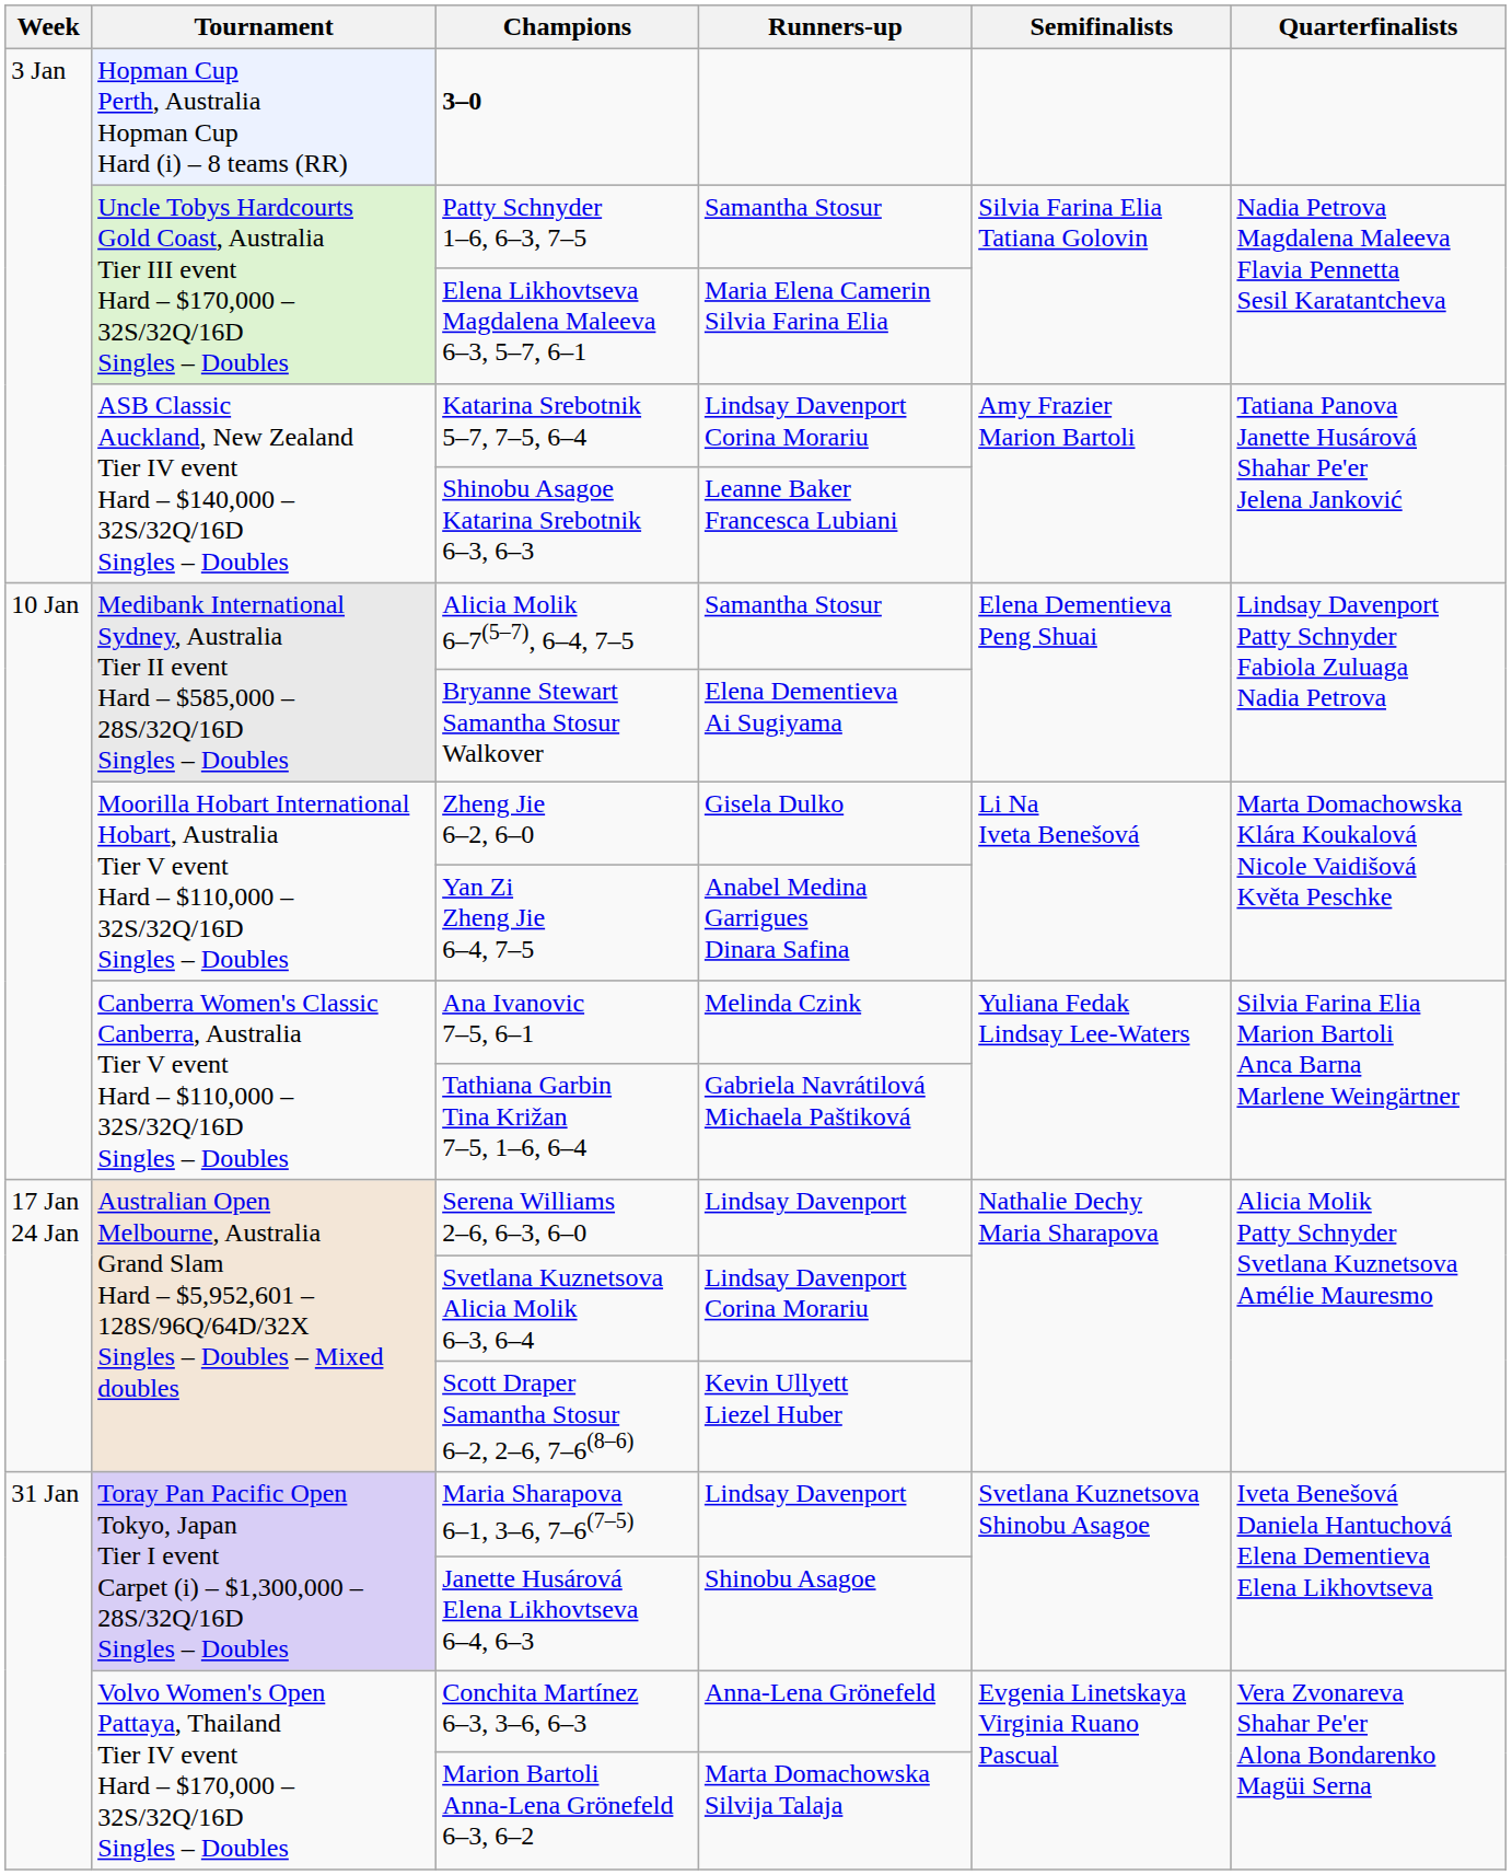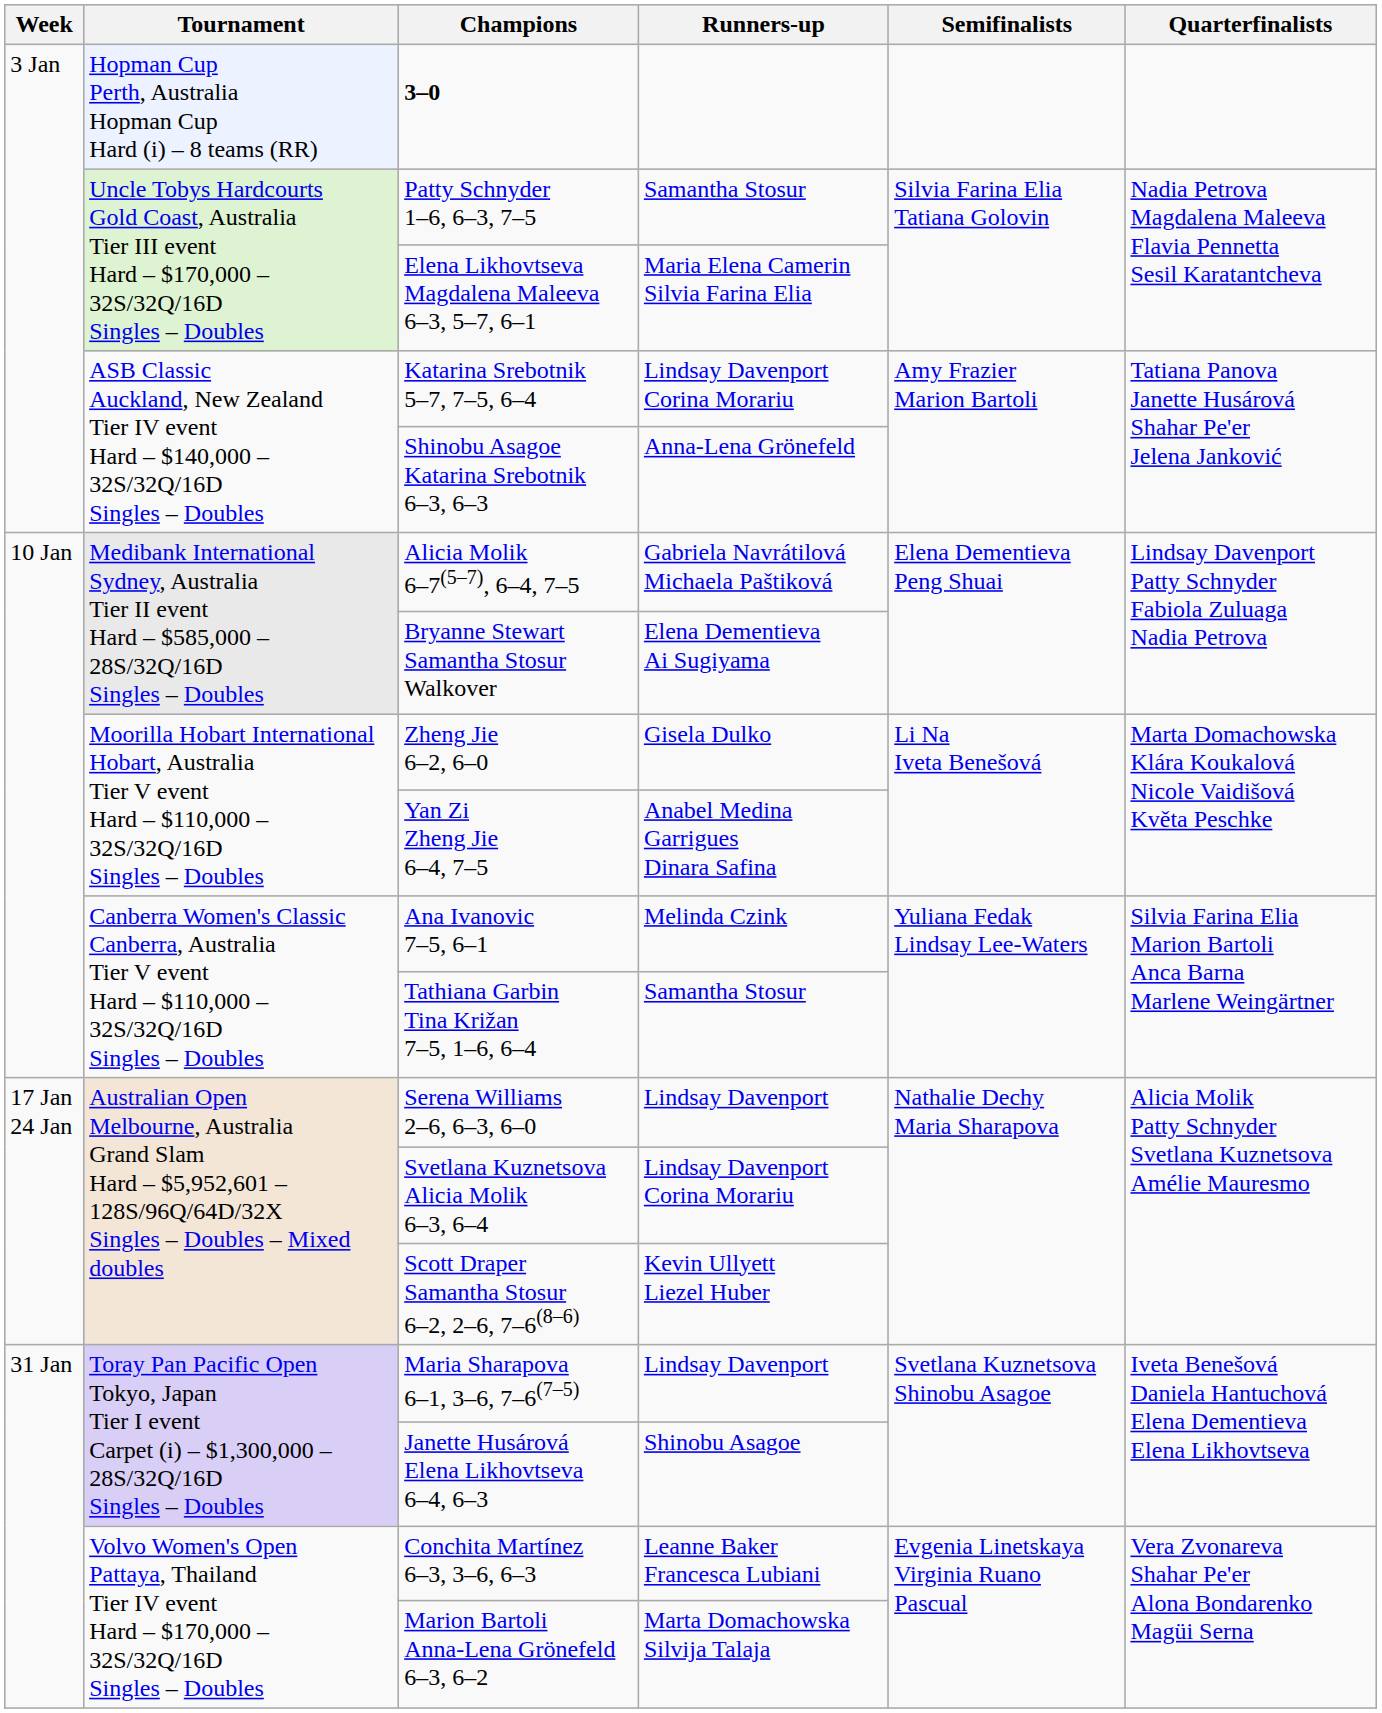 <table class=wikitable style=font-size:95%>
 <tr>
 <th style="width:48px;">Week</th>
 <th style="width:248px;">Tournament</th>
 <th style="width:200px;">Champions</th>
 <th style="width:200px;">Runners-up</th>
 <th style="width:190px;">Semifinalists</th>
 <th style="width:190px;">Quarterfinalists</th>
 </tr>
 <tr valign=top>
 <td rowspan=5>3 Jan</td>
 <td style="background:#ECF2FF;"><a href='#'>Hopman Cup</a><br> <a href='#'>Perth</a>, Australia<br>Hopman Cup<br> Hard (i) – 8 teams (RR)</td>
 <td><strong><br>3–0</strong></td>
 <td></td>
 <td><br><br></td>
 <td><br><br></td>
 </tr>
 <tr valign="top">
 <td rowspan=2 bgcolor="#DDF3D1"><a href='#'>Uncle Tobys Hardcourts</a><br> <a href='#'>Gold Coast</a>, Australia <br>Tier III event <br> Hard – $170,000 – 32S/32Q/16D<br><a href='#'>Singles</a> – <a href='#'>Doubles</a></td>
 <td> <a href='#'>Patty Schnyder</a> <br> 1–6, 6–3, 7–5</td>
 <td> <a href='#'>Samantha Stosur</a></td>
 <td rowspan=2> <a href='#'>Silvia Farina Elia</a><br> <a href='#'>Tatiana Golovin</a></td>
 <td rowspan=2> <a href='#'>Nadia Petrova</a>  <br>  <a href='#'>Magdalena Maleeva</a> <br> <a href='#'>Flavia Pennetta</a><br> <a href='#'>Sesil Karatantcheva</a></td>
 </tr>
 <tr valign="top">
 <td> <a href='#'>Elena Likhovtseva</a> <br>  <a href='#'>Magdalena Maleeva</a><br>6–3, 5–7, 6–1</td>
 <td> <a href='#'>Maria Elena Camerin</a> <br>  <a href='#'>Silvia Farina Elia</a></td>
 </tr>
 <tr valign="top">
 <td rowspan=2><a href='#'>ASB Classic</a><br> <a href='#'>Auckland</a>, New Zealand <br>Tier IV event<br>Hard – $140,000 – 32S/32Q/16D<br><a href='#'>Singles</a> – <a href='#'>Doubles</a></td>
 <td> <a href='#'>Katarina Srebotnik</a> <br> 5–7, 7–5, 6–4</td>
 <td> <a href='#'>Lindsay Davenport</a> <br>  <a href='#'>Corina Morariu</a></td>
 <td rowspan=2> <a href='#'>Amy Frazier</a><br> <a href='#'>Marion Bartoli</a></td>
 <td rowspan=2> <a href='#'>Tatiana Panova</a>  <br>  <a href='#'>Janette Husárová</a> <br> <a href='#'>Shahar Pe'er</a><br> <a href='#'>Jelena Janković</a></td>
 </tr>
 <tr valign="top">
 <td> <a href='#'>Shinobu Asagoe</a> <br>  <a href='#'>Katarina Srebotnik</a><br>6–3, 6–3</td>
-<td> <a href='#'>Leanne Baker</a> <br>  <a href='#'>Francesca Lubiani</a></td>
+<td> <a href='#'>Anna-Lena Grönefeld</a></td>
 </tr>
 <tr valign="top">
 <td rowspan=6>10 Jan</td>
 <td rowspan=2 bgcolor="#E9E9E9"><a href='#'>Medibank International</a><br> <a href='#'>Sydney</a>, Australia <br>Tier II event <br> Hard – $585,000 – 28S/32Q/16D<br><a href='#'>Singles</a> – <a href='#'>Doubles</a></td>
 <td> <a href='#'>Alicia Molik</a> <br> 6–7<sup>(5–7)</sup>, 6–4, 7–5</td>
-<td> <a href='#'>Samantha Stosur</a></td>
+<td> <a href='#'>Gabriela Navrátilová</a> <br>  <a href='#'>Michaela Paštiková</a></td>
 <td rowspan=2> <a href='#'>Elena Dementieva</a><br> <a href='#'>Peng Shuai</a></td>
 <td rowspan=2> <a href='#'>Lindsay Davenport</a>  <br>  <a href='#'>Patty Schnyder</a> <br> <a href='#'>Fabiola Zuluaga</a><br> <a href='#'>Nadia Petrova</a></td>
 </tr>
 <tr valign="top">
 <td> <a href='#'>Bryanne Stewart</a> <br>  <a href='#'>Samantha Stosur</a><br>Walkover</td>
 <td> <a href='#'>Elena Dementieva</a> <br>  <a href='#'>Ai Sugiyama</a></td>
 </tr>
 <tr valign="top">
 <td rowspan=2><a href='#'>Moorilla Hobart International</a><br> <a href='#'>Hobart</a>, Australia <br>Tier V event <br> Hard – $110,000 – 32S/32Q/16D<br><a href='#'>Singles</a> – <a href='#'>Doubles</a></td>
 <td> <a href='#'>Zheng Jie</a> <br> 6–2, 6–0</td>
 <td> <a href='#'>Gisela Dulko</a></td>
 <td rowspan=2> <a href='#'>Li Na</a><br> <a href='#'>Iveta Benešová</a></td>
 <td rowspan=2> <a href='#'>Marta Domachowska</a>  <br>  <a href='#'>Klára Koukalová</a> <br> <a href='#'>Nicole Vaidišová</a><br> <a href='#'>Květa Peschke</a></td>
 </tr>
 <tr valign="top">
 <td> <a href='#'>Yan Zi</a> <br>  <a href='#'>Zheng Jie</a><br>6–4, 7–5</td>
 <td> <a href='#'>Anabel Medina Garrigues</a> <br>  <a href='#'>Dinara Safina</a></td>
 </tr>
 <tr valign="top">
 <td rowspan=2><a href='#'>Canberra Women's Classic</a><br> <a href='#'>Canberra</a>, Australia <br>Tier V event <br> Hard – $110,000 – 32S/32Q/16D<br><a href='#'>Singles</a> – <a href='#'>Doubles</a></td>
 <td> <a href='#'>Ana Ivanovic</a> <br> 7–5, 6–1</td>
 <td> <a href='#'>Melinda Czink</a></td>
 <td rowspan=2> <a href='#'>Yuliana Fedak</a><br> <a href='#'>Lindsay Lee-Waters</a></td>
 <td rowspan=2> <a href='#'>Silvia Farina Elia</a>  <br>  <a href='#'>Marion Bartoli</a> <br> <a href='#'>Anca Barna</a><br> <a href='#'>Marlene Weingärtner</a></td>
 </tr>
 <tr valign="top">
 <td> <a href='#'>Tathiana Garbin</a> <br>  <a href='#'>Tina Križan</a><br>7–5, 1–6, 6–4</td>
-<td> <a href='#'>Gabriela Navrátilová</a> <br>  <a href='#'>Michaela Paštiková</a></td>
+<td> <a href='#'>Samantha Stosur</a></td>
 </tr>
 <tr valign="top">
 <td rowspan=3>17 Jan<br>24 Jan</td>
 <td rowspan=3 bgcolor="#F3E6D7"><a href='#'>Australian Open</a><br> <a href='#'>Melbourne</a>, Australia <br>Grand Slam<br>Hard – $5,952,601 – 128S/96Q/64D/32X<br><a href='#'>Singles</a> – <a href='#'>Doubles</a> – <a href='#'>Mixed doubles</a></td>
 <td> <a href='#'>Serena Williams</a> <br> 2–6, 6–3, 6–0</td>
 <td> <a href='#'>Lindsay Davenport</a></td>
 <td rowspan=3> <a href='#'>Nathalie Dechy</a><br> <a href='#'>Maria Sharapova</a></td>
 <td rowspan=3> <a href='#'>Alicia Molik</a>  <br>  <a href='#'>Patty Schnyder</a> <br> <a href='#'>Svetlana Kuznetsova</a><br> <a href='#'>Amélie Mauresmo</a></td>
 </tr>
 <tr valign="top">
 <td> <a href='#'>Svetlana Kuznetsova</a> <br>  <a href='#'>Alicia Molik</a><br>6–3, 6–4</td>
 <td> <a href='#'>Lindsay Davenport</a> <br>  <a href='#'>Corina Morariu</a></td>
 </tr>
 <tr valign="top">
 <td> <a href='#'>Scott Draper</a> <br>  <a href='#'>Samantha Stosur</a><br>6–2, 2–6, 7–6<sup>(8–6)</sup></td>
 <td> <a href='#'>Kevin Ullyett</a> <br>  <a href='#'>Liezel Huber</a></td>
 </tr>
 <tr valign="top">
 <td rowspan=4>31 Jan</td>
 <td rowspan=2 bgcolor="#d8cef6"><a href='#'>Toray Pan Pacific Open</a><br> Tokyo, Japan <br>Tier I event <br> Carpet (i) – $1,300,000 – 28S/32Q/16D<br><a href='#'>Singles</a> – <a href='#'>Doubles</a></td>
 <td> <a href='#'>Maria Sharapova</a> <br> 6–1, 3–6, 7–6<sup>(7–5)</sup></td>
 <td> <a href='#'>Lindsay Davenport</a></td>
 <td rowspan=2> <a href='#'>Svetlana Kuznetsova</a><br> <a href='#'>Shinobu Asagoe</a></td>
 <td rowspan=2> <a href='#'>Iveta Benešová</a>  <br>  <a href='#'>Daniela Hantuchová</a> <br> <a href='#'>Elena Dementieva</a><br> <a href='#'>Elena Likhovtseva</a></td>
 </tr>
 <tr valign="top">
 <td> <a href='#'>Janette Husárová</a> <br>  <a href='#'>Elena Likhovtseva</a><br>6–4, 6–3</td>
 <td> <a href='#'>Shinobu Asagoe</a></td>
 </tr>
 <tr valign="top">
 <td rowspan=2><a href='#'>Volvo Women's Open</a><br> <a href='#'>Pattaya</a>, Thailand <br>Tier IV event <br> Hard – $170,000 – 32S/32Q/16D<br><a href='#'>Singles</a> – <a href='#'>Doubles</a></td>
 <td> <a href='#'>Conchita Martínez</a> <br> 6–3, 3–6, 6–3</td>
-<td> <a href='#'>Anna-Lena Grönefeld</a></td>
+<td> <a href='#'>Leanne Baker</a> <br>  <a href='#'>Francesca Lubiani</a></td>
 <td rowspan=2> <a href='#'>Evgenia Linetskaya</a><br> <a href='#'>Virginia Ruano Pascual</a></td>
 <td rowspan=2> <a href='#'>Vera Zvonareva</a><br> <a href='#'>Shahar Pe'er</a><br> <a href='#'>Alona Bondarenko</a><br> <a href='#'>Magüi Serna</a></td>
 </tr>
 <tr valign="top">
 <td> <a href='#'>Marion Bartoli</a> <br>  <a href='#'>Anna-Lena Grönefeld</a><br>6–3, 6–2</td>
 <td> <a href='#'>Marta Domachowska</a> <br>  <a href='#'>Silvija Talaja</a></td>
 </tr>
 </table>
